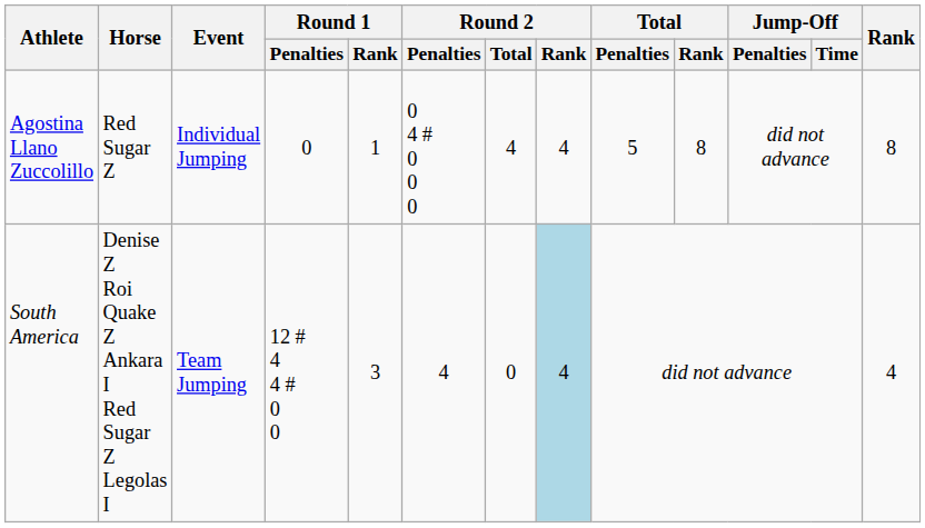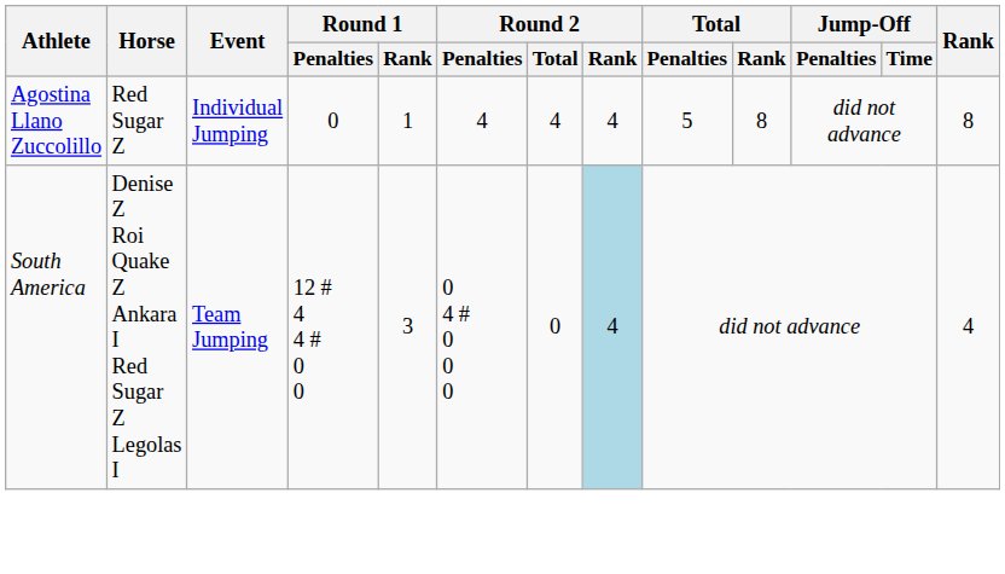 <table class="wikitable" border="1" style="font-size:90%">
 <tr>
 <th rowspan=2>Athlete</th>
 <th rowspan=2>Horse</th>
 <th rowspan=2>Event</th>
 <th colspan=2>Round 1</th>
 <th colspan=3>Round 2</th>
 <th colspan=2>Total</th>
 <th colspan=2>Jump-Off</th>
 <th rowspan=2>Rank</th>
 </tr>
 <tr style="font-size:95%">
 <th>Penalties</th>
 <th>Rank</th>
 <th>Penalties</th>
 <th>Total</th>
 <th>Rank</th>
 <th>Penalties</th>
 <th>Rank</th>
 <th>Penalties</th>
 <th>Time</th>
 </tr>
 <tr align=center>
 <td align=left><a href='#'>Agostina Llano Zuccolillo</a></td>
 <td align=left>Red Sugar Z</td>
 <td align=left><a href='#'>Individual Jumping</a></td>
 <td>0</td>
 <td>1</td>
-<td align=left><br>0<br>4 #<br>0<br>0<br>0</td>
+<td>4</td>
 <td>4</td>
 <td>4</td>
 <td>5</td>
 <td>8</td>
 <td Colspan=2><em>did not advance</em></td>
 <td>8</td>
 </tr>
 <tr align=center>
 <td align=left><em>South America</em><br> <br><br><br><br></td>
 <td align=left>Denise Z<br> Roi Quake Z<br> Ankara I<br> Red Sugar Z<br> Legolas I</td>
 <td align=left><a href='#'>Team Jumping</a></td>
 <td align=left><br>12 #<br>4<br>4 #<br>0<br>0</td>
 <td>3</td>
-<td>4</td>
+<td align=left><br>0<br>4 #<br>0<br>0<br>0</td>
 <td>0</td>
 <td style="background: lightblue;">4</td>
 <td Colspan=4><em>did not advance</em></td>
 <td>4</td>
 </tr>
 </table>
